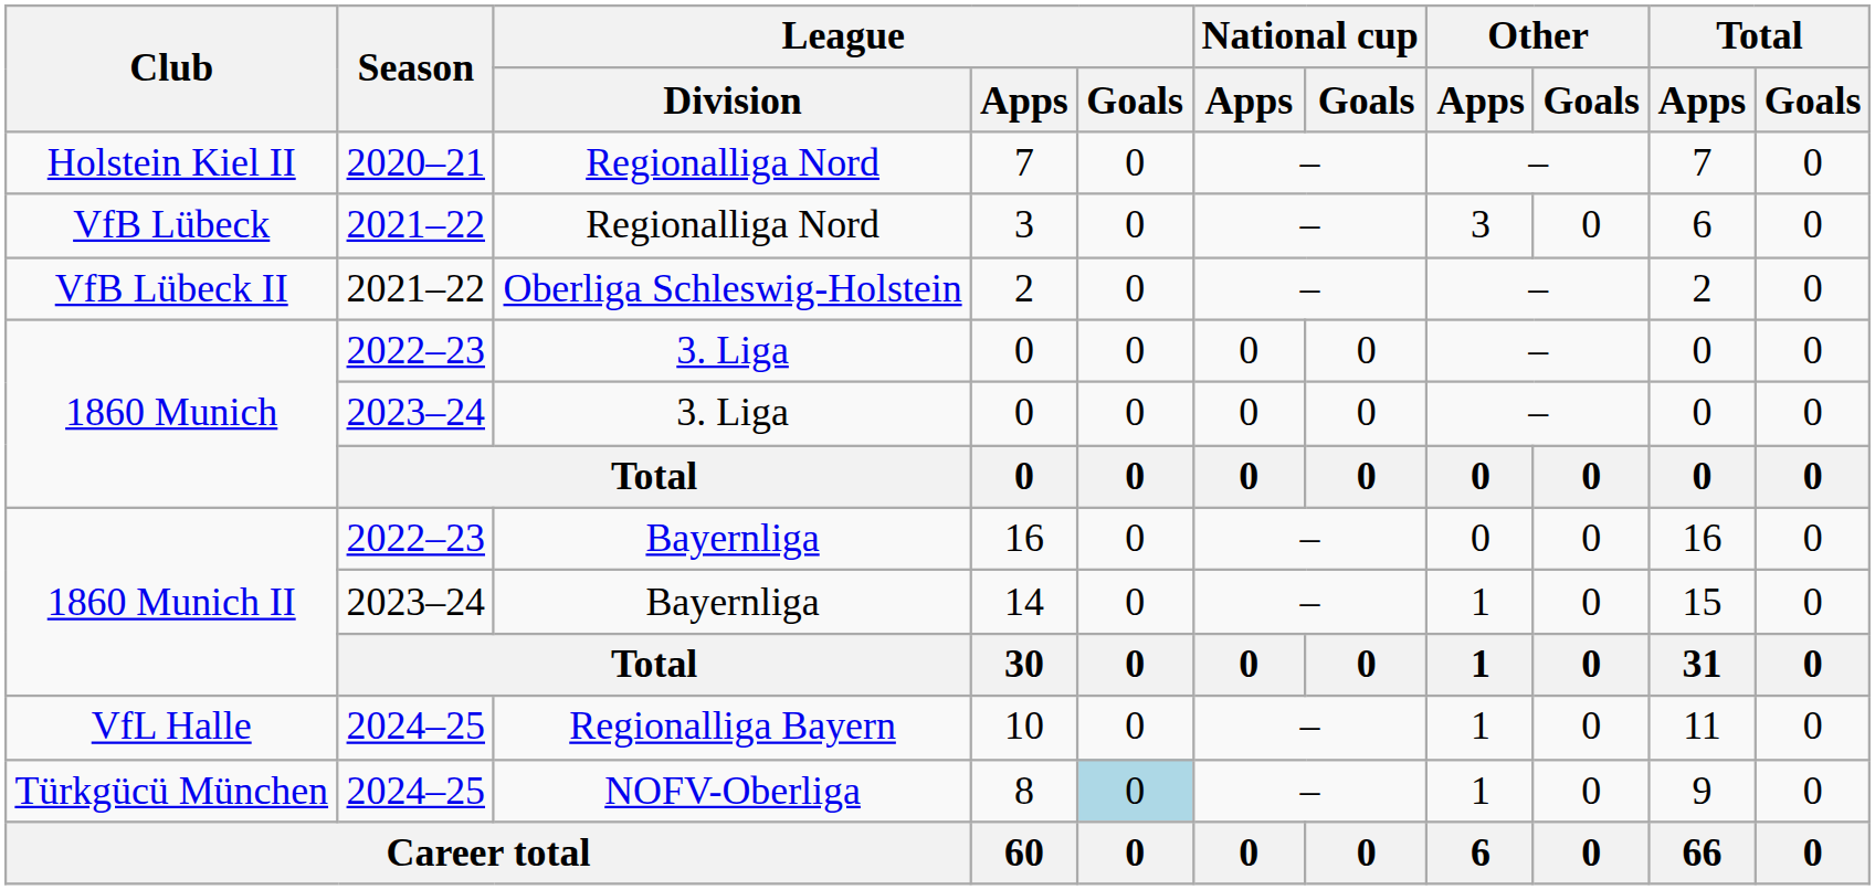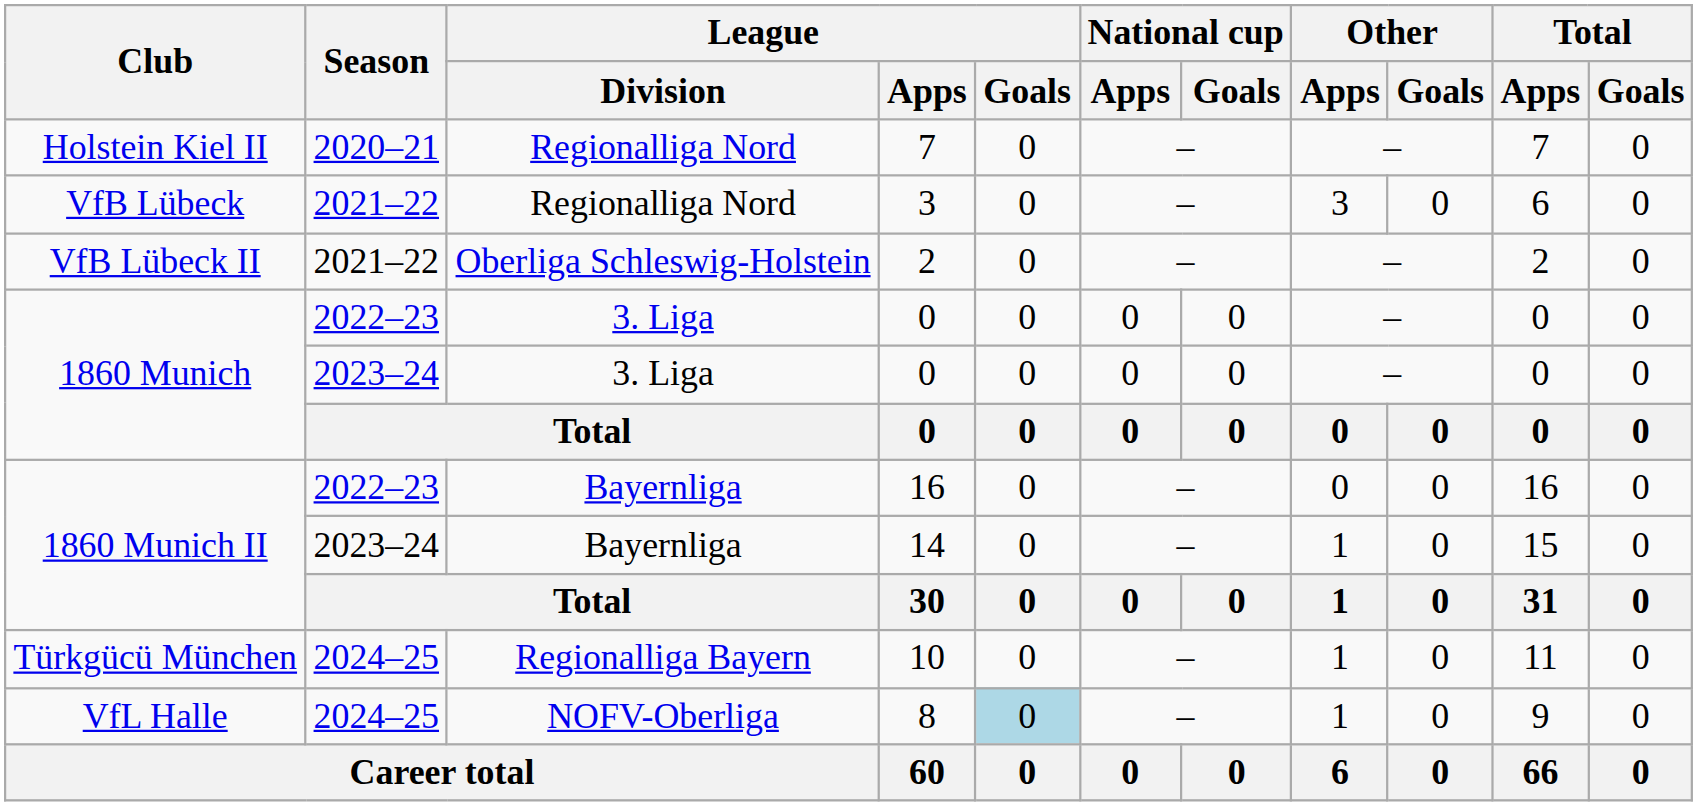 <table class="wikitable" style="text-align:center">
 <tr>
 <th rowspan="2">Club</th>
 <th rowspan="2">Season</th>
 <th colspan="3">League</th>
 <th colspan="2">National cup</th>
 <th colspan="2">Other</th>
 <th colspan="2">Total</th>
 </tr>
 <tr>
 <th>Division</th>
 <th>Apps</th>
 <th>Goals</th>
 <th>Apps</th>
 <th>Goals</th>
 <th>Apps</th>
 <th>Goals</th>
 <th>Apps</th>
 <th>Goals</th>
 </tr>
 <tr>
 <td><a href='#'>Holstein Kiel II</a></td>
 <td><a href='#'>2020–21</a></td>
 <td><a href='#'>Regionalliga Nord</a></td>
 <td>7</td>
 <td>0</td>
 <td colspan=2>–</td>
 <td colspan=2>–</td>
 <td>7</td>
 <td>0</td>
 </tr>
 <tr>
 <td><a href='#'>VfB Lübeck</a></td>
 <td><a href='#'>2021–22</a></td>
 <td>Regionalliga Nord</td>
 <td>3</td>
 <td>0</td>
 <td colspan=2>–</td>
 <td>3</td>
 <td>0</td>
 <td>6</td>
 <td>0</td>
 </tr>
 <tr>
 <td><a href='#'>VfB Lübeck II</a></td>
 <td>2021–22</td>
 <td><a href='#'>Oberliga Schleswig-Holstein</a></td>
 <td>2</td>
 <td>0</td>
 <td colspan=2>–</td>
 <td colspan=2>–</td>
 <td>2</td>
 <td>0</td>
 </tr>
 <tr>
 <td rowspan=3><a href='#'>1860 Munich</a></td>
 <td><a href='#'>2022–23</a></td>
 <td><a href='#'>3. Liga</a></td>
 <td>0</td>
 <td>0</td>
 <td>0</td>
 <td>0</td>
 <td colspan=2>–</td>
 <td>0</td>
 <td>0</td>
 </tr>
 <tr>
 <td><a href='#'>2023–24</a></td>
 <td>3. Liga</td>
 <td>0</td>
 <td>0</td>
 <td>0</td>
 <td>0</td>
 <td colspan=2>–</td>
 <td>0</td>
 <td>0</td>
 </tr>
 <tr>
 <th colspan=2>Total</th>
 <th>0</th>
 <th>0</th>
 <th>0</th>
 <th>0</th>
 <th>0</th>
 <th>0</th>
 <th>0</th>
 <th>0</th>
 </tr>
 <tr>
 <td rowspan=3><a href='#'>1860 Munich II</a></td>
 <td><a href='#'>2022–23</a></td>
 <td><a href='#'>Bayernliga</a></td>
 <td>16</td>
 <td>0</td>
 <td colspan=2>–</td>
 <td>0</td>
 <td>0</td>
 <td>16</td>
 <td>0</td>
 </tr>
 <tr>
 <td>2023–24</td>
 <td>Bayernliga</td>
 <td>14</td>
 <td>0</td>
 <td colspan=2>–</td>
 <td>1</td>
 <td>0</td>
 <td>15</td>
 <td>0</td>
 </tr>
 <tr>
 <th colspan=2>Total</th>
 <th>30</th>
 <th>0</th>
 <th>0</th>
 <th>0</th>
 <th>1</th>
 <th>0</th>
 <th>31</th>
 <th>0</th>
 </tr>
 <tr>
-<td><a href='#'>VfL Halle</a></td>
+<td><a href='#'>Türkgücü München</a></td>
 <td><a href='#'>2024–25</a></td>
 <td><a href='#'>Regionalliga Bayern</a></td>
 <td>10</td>
 <td>0</td>
 <td colspan=2>–</td>
 <td>1</td>
 <td>0</td>
 <td>11</td>
 <td>0</td>
 </tr>
 <tr>
-<td><a href='#'>Türkgücü München</a></td>
+<td><a href='#'>VfL Halle</a></td>
 <td><a href='#'>2024–25</a></td>
 <td><a href='#'>NOFV-Oberliga</a></td>
 <td>8</td>
 <td style="background: lightblue;">0</td>
 <td colspan=2>–</td>
 <td>1</td>
 <td>0</td>
 <td>9</td>
 <td>0</td>
 </tr>
 <tr>
 <th colspan="3">Career total</th>
 <th>60</th>
 <th>0</th>
 <th>0</th>
 <th>0</th>
 <th>6</th>
 <th>0</th>
 <th>66</th>
 <th>0</th>
 </tr>
 </table>
